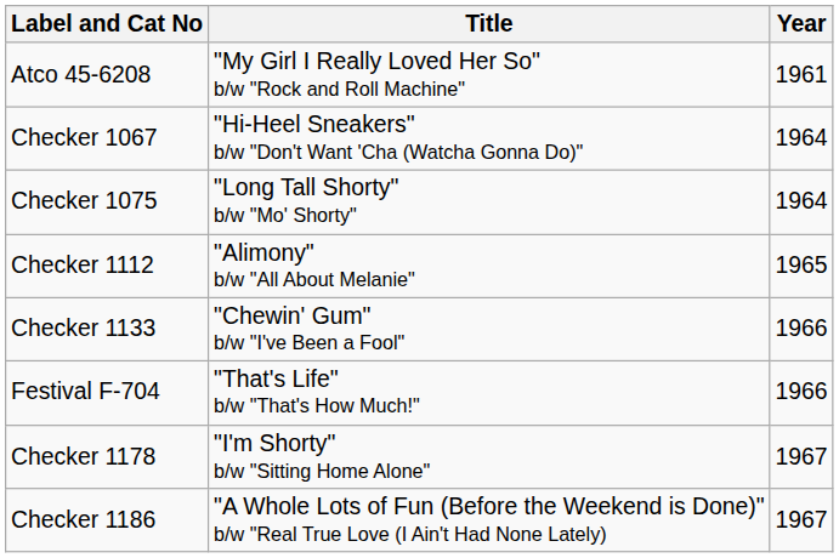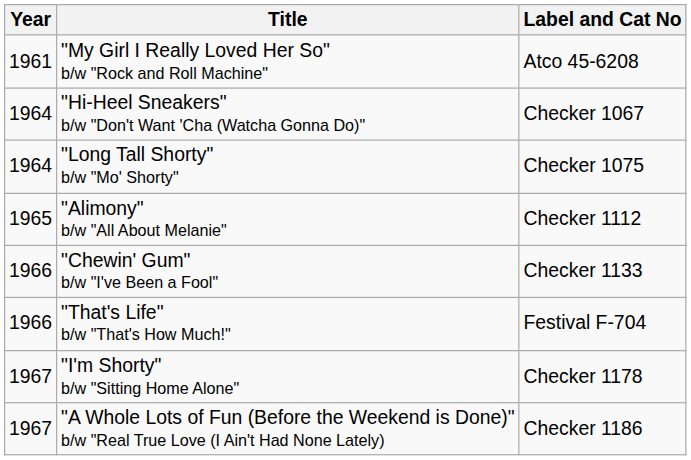 <table class="wikitable">
 <tr>
+<th>Year</th>
+<th>Title</th>
 <th>Label and Cat No</th>
-<th>Title</th>
-<th>Year</th>
 </tr>
 <tr>
+<td>1961</td>
+<td>"My Girl I Really Loved Her So"<br><small>b/w "Rock and Roll Machine"</small></td>
 <td>Atco 45-6208</td>
-<td>"My Girl I Really Loved Her So"<br><small>b/w "Rock and Roll Machine"</small></td>
-<td>1961</td>
 </tr>
 <tr>
+<td>1964</td>
+<td>"Hi-Heel Sneakers"<br><small>b/w "Don't Want 'Cha (Watcha Gonna Do)"</small></td>
 <td>Checker 1067</td>
-<td>"Hi-Heel Sneakers"<br><small>b/w "Don't Want 'Cha (Watcha Gonna Do)"</small></td>
-<td>1964</td>
 </tr>
 <tr>
+<td>1964</td>
+<td>"Long Tall Shorty"<br><small>b/w "Mo' Shorty"</small></td>
 <td>Checker 1075</td>
-<td>"Long Tall Shorty"<br><small>b/w "Mo' Shorty"</small></td>
-<td>1964</td>
 </tr>
 <tr>
+<td>1965</td>
+<td>"Alimony"<br><small>b/w "All About Melanie"</small></td>
 <td>Checker 1112</td>
-<td>"Alimony"<br><small>b/w "All About Melanie"</small></td>
-<td>1965</td>
 </tr>
 <tr>
+<td>1966</td>
+<td>"Chewin' Gum"<br><small>b/w "I've Been a Fool"</small></td>
 <td>Checker 1133</td>
-<td>"Chewin' Gum"<br><small>b/w "I've Been a Fool"</small></td>
-<td>1966</td>
 </tr>
 <tr>
+<td>1966</td>
+<td>"That's Life"<br><small>b/w "That's How Much!"</small></td>
 <td>Festival F-704</td>
-<td>"That's Life"<br><small>b/w "That's How Much!"</small></td>
-<td>1966</td>
 </tr>
 <tr>
+<td>1967</td>
+<td>"I'm Shorty"<br><small>b/w "Sitting Home Alone"</small></td>
 <td>Checker 1178</td>
-<td>"I'm Shorty"<br><small>b/w "Sitting Home Alone"</small></td>
-<td>1967</td>
 </tr>
 <tr>
+<td>1967</td>
+<td>"A Whole Lots of Fun (Before the Weekend is Done)"<br><small>b/w "Real True Love (I Ain't Had None Lately)</small></td>
 <td>Checker 1186</td>
-<td>"A Whole Lots of Fun (Before the Weekend is Done)"<br><small>b/w "Real True Love (I Ain't Had None Lately)</small></td>
-<td>1967</td>
 </tr>
 </table>
